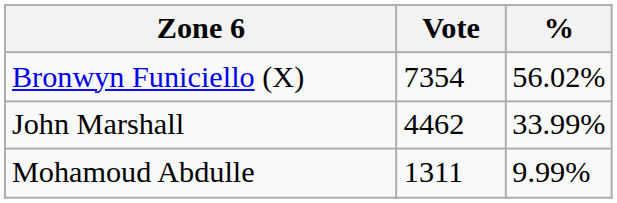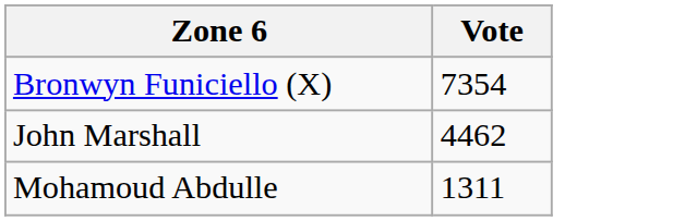 <table class="wikitable">
 <tr>
 <th bgcolor="#DDDDFF" width="200px">Zone 6</th>
 <th bgcolor="#DDDDFF" width="50px">Vote</th>
-<th bgcolor="#DDDDFF" width="30px">%</th>
 </tr>
 <tr>
 <td><a href='#'>Bronwyn Funiciello</a> (X)</td>
 <td>7354</td>
-<td>56.02%</td>
 </tr>
 <tr>
 <td>John Marshall</td>
 <td>4462</td>
-<td>33.99%</td>
 </tr>
 <tr>
 <td>Mohamoud Abdulle</td>
 <td>1311</td>
-<td>9.99%</td>
 </tr>
 </table>
